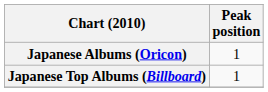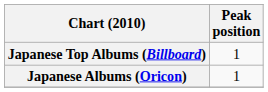 <table class="wikitable plainrowheaders">
 <tr>
 <th>Chart (2010)</th>
 <th>Peak<br>position</th>
 </tr>
 <tr>
-<th scope="row">Japanese Albums (<a href='#'>Oricon</a>)</th>
+<th scope="row">Japanese Top Albums (<em><a href='#'>Billboard</a></em>)</th>
 <td style="text-align:center;">1</td>
 </tr>
 <tr>
-<th scope="row">Japanese Top Albums (<em><a href='#'>Billboard</a></em>)</th>
+<th scope="row">Japanese Albums (<a href='#'>Oricon</a>)</th>
 <td style="text-align:center;">1</td>
 </tr>
 <tr>
 </tr>
 </table>
